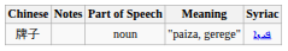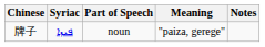 <table class="wikitable">
 <tr>
 <th colspan="1">Chinese</th>
-<th>Notes</th>
+<th colspan="1">Syriac</th>
 <th>Part of Speech</th>
 <th colspan="1">Meaning</th>
-<th colspan="1">Syriac</th>
+<th>Notes</th>
 </tr>
 <tr style="text-align: center;">
 <td>牌子</td>
-<td></td>
+<td><a href='#'>ܦܝܙܐ</a></td>
 <td>noun</td>
 <td>"paiza, gerege"</td>
-<td><a href='#'>ܦܝܙܐ</a></td>
+<td></td>
 </tr>
 </table>
